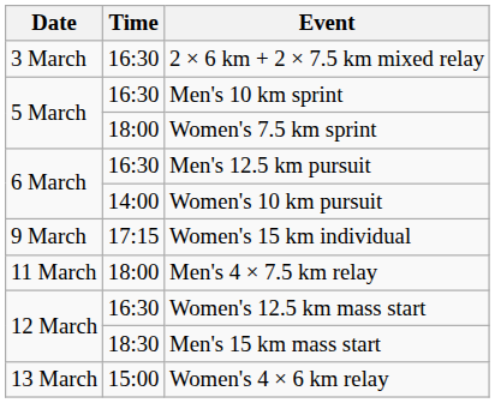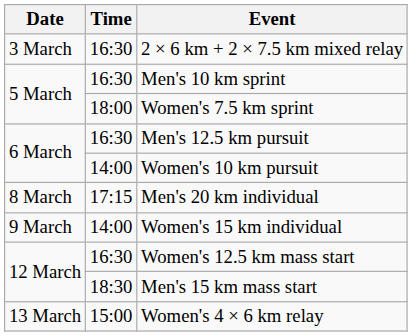 <table class="wikitable">
 <tr>
 <th>Date</th>
 <th>Time</th>
 <th>Event</th>
 </tr>
 <tr>
 <td>3 March</td>
 <td>16:30</td>
 <td>2 × 6 km + 2 × 7.5 km mixed relay</td>
 </tr>
 <tr>
 <td rowspan=2>5 March</td>
 <td>16:30</td>
 <td>Men's 10 km sprint</td>
 </tr>
 <tr>
 <td>18:00</td>
 <td>Women's 7.5 km sprint</td>
 </tr>
 <tr>
 <td rowspan=2>6 March</td>
 <td>16:30</td>
 <td>Men's 12.5 km pursuit</td>
 </tr>
 <tr>
 <td>14:00</td>
 <td>Women's 10 km pursuit</td>
 </tr>
 <tr>
-<td>9 March</td>
+<td>8 March</td>
 <td>17:15</td>
-<td>Women's 15 km individual</td>
+<td>Men's 20 km individual</td>
 </tr>
 <tr>
-<td>11 March</td>
-<td>18:00</td>
-<td>Men's 4 × 7.5 km relay</td>
+<td>9 March</td>
+<td>14:00</td>
+<td>Women's 15 km individual</td>
 </tr>
 <tr>
 <td rowspan=2>12 March</td>
 <td>16:30</td>
 <td>Women's 12.5 km mass start</td>
 </tr>
 <tr>
 <td>18:30</td>
 <td>Men's 15 km mass start</td>
 </tr>
 <tr>
 <td>13 March</td>
 <td>15:00</td>
 <td>Women's 4 × 6 km relay</td>
 </tr>
 </table>
